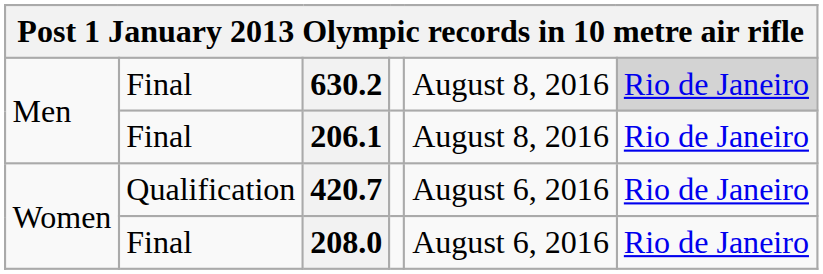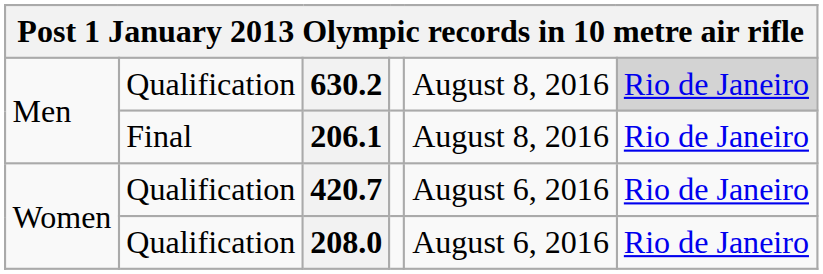 <table class="wikitable" style="font-size: 95%">
 <tr>
 <th colspan=8>Post 1 January 2013 Olympic records in 10 metre air rifle</th>
 </tr>
 <tr>
 <td rowspan=2>Men</td>
-<td>Final</td>
+<td>Qualification</td>
 <th>630.2</th>
 <td></td>
 <td>August 8, 2016</td>
 <td style="background: lightgrey;"><a href='#'>Rio de Janeiro</a> </td>
 </tr>
 <tr>
 <td>Final</td>
 <th>206.1</th>
 <td></td>
 <td>August 8, 2016</td>
 <td><a href='#'>Rio de Janeiro</a> </td>
 </tr>
 <tr>
 <td rowspan=2>Women</td>
 <td>Qualification</td>
 <th>420.7</th>
 <td></td>
 <td>August 6, 2016</td>
 <td><a href='#'>Rio de Janeiro</a> </td>
 </tr>
 <tr>
-<td>Final</td>
+<td>Qualification</td>
 <th>208.0</th>
 <td></td>
 <td>August 6, 2016</td>
 <td><a href='#'>Rio de Janeiro</a> </td>
 </tr>
 </table>
